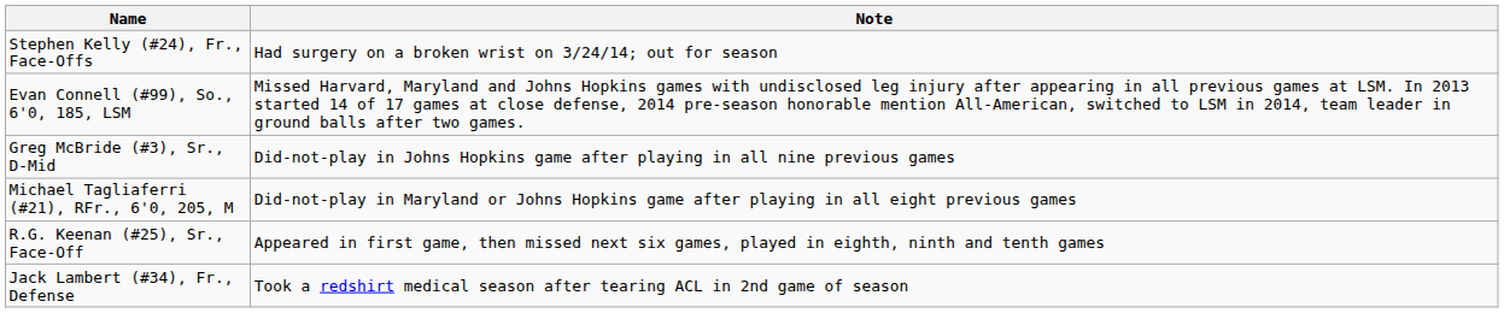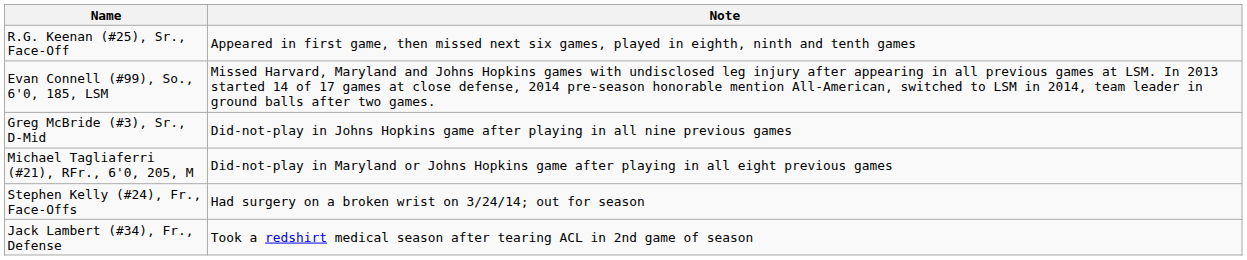 <table class="wikitable">
 <tr>
 <th>Name</th>
 <th>Note</th>
 </tr>
 <tr>
-<td>Stephen Kelly (#24), Fr., Face-Offs</td>
-<td>Had surgery on a broken wrist on 3/24/14; out for season</td>
+<td>R.G. Keenan (#25), Sr., Face-Off</td>
+<td>Appeared in first game, then missed next six games, played in eighth, ninth and tenth games</td>
 </tr>
 <tr>
 <td>Evan Connell (#99), So., 6'0, 185, LSM</td>
 <td>Missed Harvard, Maryland and Johns Hopkins games with undisclosed leg injury after appearing in all previous games at LSM. In 2013 started 14 of 17 games at close defense, 2014 pre-season honorable mention All-American, switched to LSM in 2014, team leader in ground balls after two games.</td>
 </tr>
 <tr>
 <td>Greg McBride (#3), Sr., D-Mid</td>
 <td>Did-not-play in Johns Hopkins game after playing in all nine previous games</td>
 </tr>
 <tr>
 <td>Michael Tagliaferri (#21), RFr., 6'0, 205, M</td>
 <td>Did-not-play in Maryland or Johns Hopkins game after playing in all eight previous games</td>
 </tr>
 <tr>
-<td>R.G. Keenan (#25), Sr., Face-Off</td>
-<td>Appeared in first game, then missed next six games, played in eighth, ninth and tenth games</td>
+<td>Stephen Kelly (#24), Fr., Face-Offs</td>
+<td>Had surgery on a broken wrist on 3/24/14; out for season</td>
 </tr>
 <tr>
 <td>Jack Lambert (#34), Fr., Defense</td>
 <td>Took a <a href='#'>redshirt</a> medical season after tearing ACL in 2nd game of season</td>
 </tr>
 </table>
